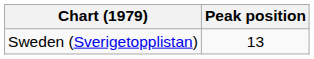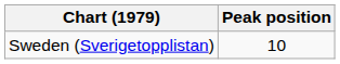 <table class="wikitable plainrowheaders">
 <tr>
 <th>Chart (1979)</th>
 <th>Peak position</th>
 </tr>
 <tr>
 <td>Sweden (<a href='#'>Sverigetopplistan</a>)</td>
-<td align="center">13</td>
+<td align="center">10</td>
 </tr>
 </table>
